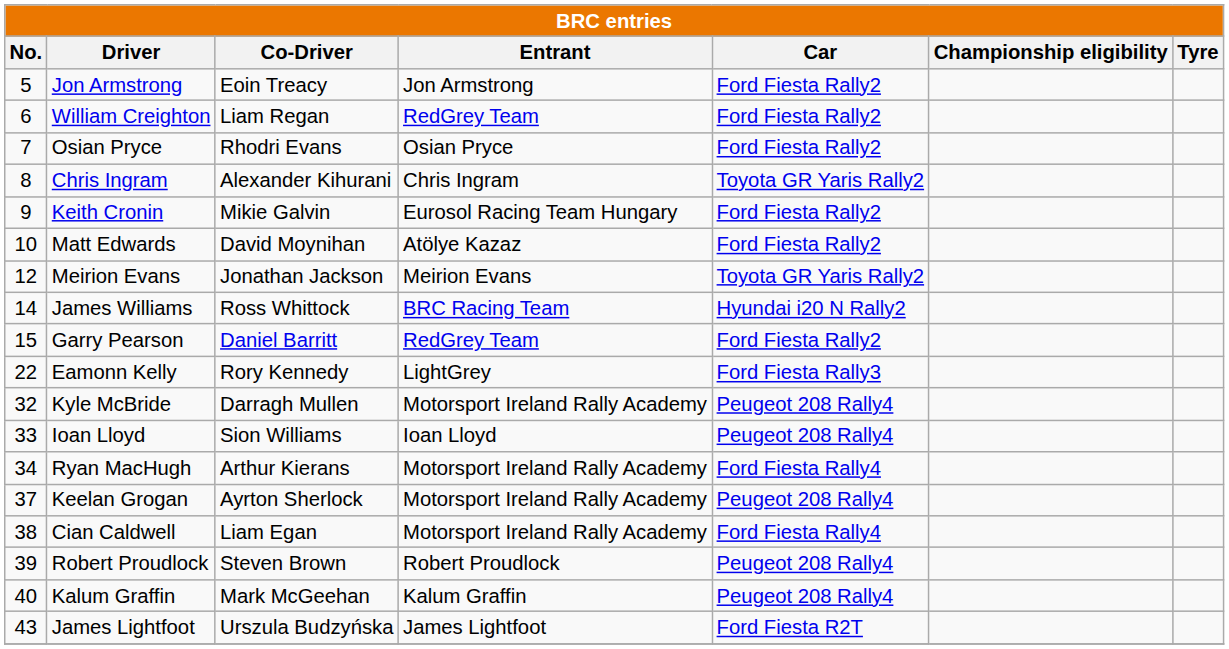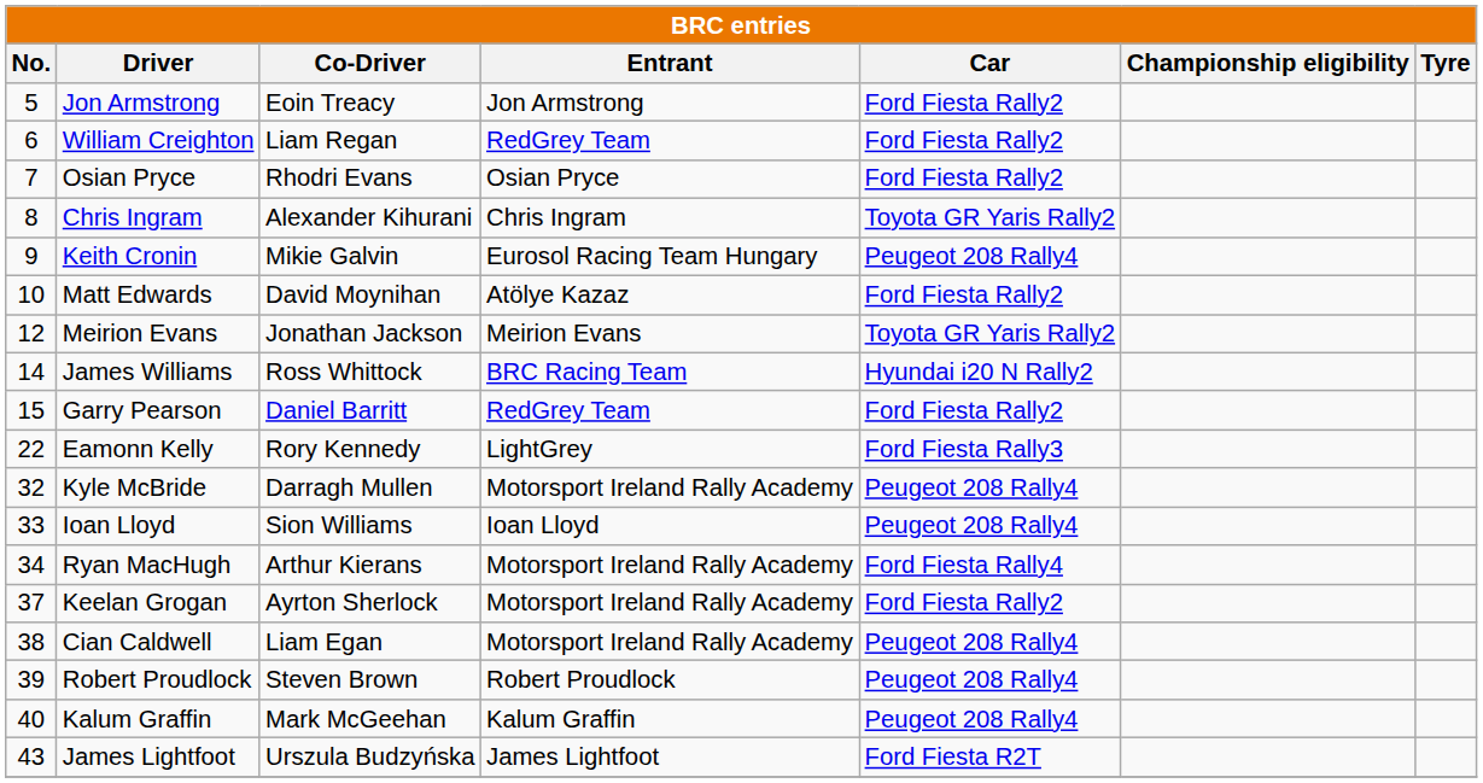 <table class="wikitable" style="font-size: 85%;">
 <tr>
 <th colspan="8" style="color:white; background-color:#eb7700;">BRC entries</th>
 </tr>
 <tr>
 <th>No.</th>
 <th>Driver</th>
 <th>Co-Driver</th>
 <th>Entrant</th>
 <th>Car</th>
 <th>Championship eligibility</th>
 <th>Tyre</th>
 </tr>
 <tr>
 <td align="center">5</td>
 <td> <a href='#'>Jon Armstrong</a></td>
 <td> Eoin Treacy</td>
 <td> Jon Armstrong</td>
 <td><a href='#'>Ford Fiesta Rally2</a></td>
 <td></td>
 <td align="center"></td>
 </tr>
 <tr>
 <td align="center">6</td>
 <td> <a href='#'>William Creighton</a></td>
 <td> Liam Regan</td>
 <td> <a href='#'>RedGrey Team</a></td>
 <td><a href='#'>Ford Fiesta Rally2</a></td>
 <td></td>
 <td align="center"></td>
 </tr>
 <tr>
 <td align="center">7</td>
 <td> Osian Pryce</td>
 <td> Rhodri Evans</td>
 <td> Osian Pryce</td>
 <td><a href='#'>Ford Fiesta Rally2</a></td>
 <td></td>
 <td align="center"></td>
 </tr>
 <tr>
 <td align="center">8</td>
 <td> <a href='#'>Chris Ingram</a></td>
 <td> Alexander Kihurani</td>
 <td> Chris Ingram</td>
 <td><a href='#'>Toyota GR Yaris Rally2</a></td>
 <td></td>
 <td align="center"></td>
 </tr>
 <tr>
 <td align="center">9</td>
 <td> <a href='#'>Keith Cronin</a></td>
 <td> Mikie Galvin</td>
 <td> Eurosol Racing Team Hungary</td>
-<td><a href='#'>Ford Fiesta Rally2</a></td>
+<td><a href='#'>Peugeot 208 Rally4</a></td>
 <td></td>
 <td align="center"></td>
 </tr>
 <tr>
 <td align="center">10</td>
 <td> Matt Edwards</td>
 <td> David Moynihan</td>
 <td> Atölye Kazaz</td>
 <td><a href='#'>Ford Fiesta Rally2</a></td>
 <td></td>
 <td align="center"></td>
 </tr>
 <tr>
 <td align="center">12</td>
 <td> Meirion Evans</td>
 <td> Jonathan Jackson</td>
 <td> Meirion Evans</td>
 <td><a href='#'>Toyota GR Yaris Rally2</a></td>
 <td></td>
 <td align="center"></td>
 </tr>
 <tr>
 <td align="center">14</td>
 <td> James Williams</td>
 <td> Ross Whittock</td>
 <td> <a href='#'>BRC Racing Team</a></td>
 <td><a href='#'>Hyundai i20 N Rally2</a></td>
 <td></td>
 <td align="center"></td>
 </tr>
 <tr>
 <td align="center">15</td>
 <td> Garry Pearson</td>
 <td> <a href='#'>Daniel Barritt</a></td>
 <td> <a href='#'>RedGrey Team</a></td>
 <td><a href='#'>Ford Fiesta Rally2</a></td>
 <td></td>
 <td align="center"></td>
 </tr>
 <tr>
 <td align="center">22</td>
 <td> Eamonn Kelly</td>
 <td> Rory Kennedy</td>
 <td> LightGrey</td>
 <td><a href='#'>Ford Fiesta Rally3</a></td>
 <td></td>
 <td align="center"></td>
 </tr>
 <tr>
 <td align="center">32</td>
 <td> Kyle McBride</td>
 <td> Darragh Mullen</td>
 <td> Motorsport Ireland Rally Academy</td>
 <td><a href='#'>Peugeot 208 Rally4</a></td>
 <td></td>
 <td align="center"></td>
 </tr>
 <tr>
 <td align="center">33</td>
 <td> Ioan Lloyd</td>
 <td> Sion Williams</td>
 <td> Ioan Lloyd</td>
 <td><a href='#'>Peugeot 208 Rally4</a></td>
 <td></td>
 <td align="center"></td>
 </tr>
 <tr>
 <td align="center">34</td>
 <td> Ryan MacHugh</td>
 <td> Arthur Kierans</td>
 <td> Motorsport Ireland Rally Academy</td>
 <td><a href='#'>Ford Fiesta Rally4</a></td>
 <td></td>
 <td align="center"></td>
 </tr>
 <tr>
 <td align="center">37</td>
 <td> Keelan Grogan</td>
 <td> Ayrton Sherlock</td>
 <td> Motorsport Ireland Rally Academy</td>
-<td><a href='#'>Peugeot 208 Rally4</a></td>
+<td><a href='#'>Ford Fiesta Rally2</a></td>
 <td></td>
 <td align="center"></td>
 </tr>
 <tr>
 <td align="center">38</td>
 <td> Cian Caldwell</td>
 <td> Liam Egan</td>
 <td> Motorsport Ireland Rally Academy</td>
-<td><a href='#'>Ford Fiesta Rally4</a></td>
+<td><a href='#'>Peugeot 208 Rally4</a></td>
 <td></td>
 <td align="center"></td>
 </tr>
 <tr>
 <td align="center">39</td>
 <td> Robert Proudlock</td>
 <td> Steven Brown</td>
 <td> Robert Proudlock</td>
 <td><a href='#'>Peugeot 208 Rally4</a></td>
 <td></td>
 <td align="center"></td>
 </tr>
 <tr>
 <td align="center">40</td>
 <td> Kalum Graffin</td>
 <td> Mark McGeehan</td>
 <td> Kalum Graffin</td>
 <td><a href='#'>Peugeot 208 Rally4</a></td>
 <td></td>
 <td align="center"></td>
 </tr>
 <tr>
 <td align="center">43</td>
 <td> James Lightfoot</td>
 <td> Urszula Budzyńska</td>
 <td> James Lightfoot</td>
 <td><a href='#'>Ford Fiesta R2T</a></td>
 <td></td>
 <td align="center"></td>
 </tr>
 <tr>
 </tr>
 </table>
